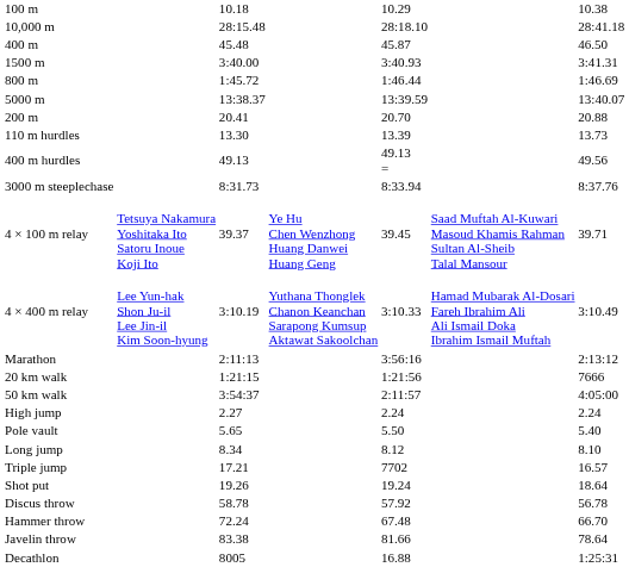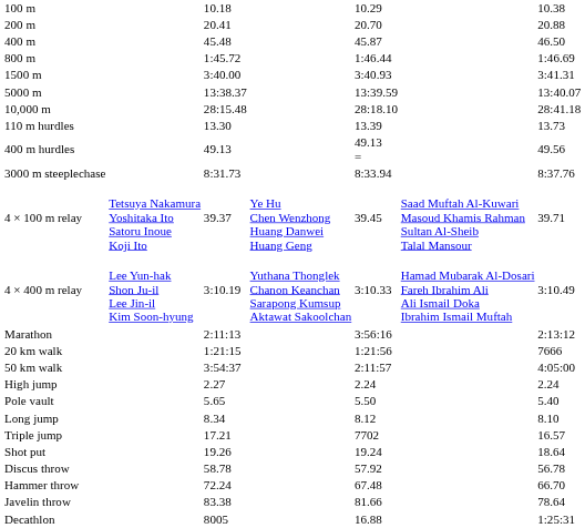 <table>
 <tr>
 <td>100 m<br></td>
 <td></td>
 <td>10.18<br></td>
 <td></td>
 <td>10.29</td>
 <td></td>
 <td>10.38</td>
 </tr>
 <tr>
-<td>10,000 m<br></td>
+<td>200 m<br></td>
 <td></td>
-<td>28:15.48<br></td>
+<td>20.41<br></td>
 <td></td>
-<td>28:18.10</td>
+<td>20.70</td>
 <td></td>
-<td>28:41.18</td>
+<td>20.88</td>
 </tr>
 <tr>
 <td>400 m<br></td>
 <td></td>
 <td>45.48</td>
 <td></td>
 <td>45.87</td>
 <td></td>
 <td>46.50</td>
 </tr>
 <tr>
+<td>800 m<br></td>
+<td></td>
+<td>1:45.72<br></td>
+<td></td>
+<td>1:46.44</td>
+<td></td>
+<td>1:46.69</td>
+</tr>
+<tr>
 <td>1500 m<br></td>
 <td></td>
 <td>3:40.00<br></td>
 <td></td>
 <td>3:40.93</td>
 <td></td>
 <td>3:41.31</td>
-</tr>
-<tr>
-<td>800 m<br></td>
-<td></td>
-<td>1:45.72<br></td>
-<td></td>
-<td>1:46.44</td>
-<td></td>
-<td>1:46.69</td>
 </tr>
 <tr>
 <td>5000 m<br></td>
 <td></td>
 <td>13:38.37<br></td>
 <td></td>
 <td>13:39.59</td>
 <td></td>
 <td>13:40.07</td>
 </tr>
 <tr>
-<td>200 m<br></td>
+<td>10,000 m<br></td>
 <td></td>
-<td>20.41<br></td>
+<td>28:15.48<br></td>
 <td></td>
-<td>20.70</td>
+<td>28:18.10</td>
 <td></td>
-<td>20.88</td>
+<td>28:41.18</td>
 </tr>
 <tr>
 <td>110 m hurdles<br></td>
 <td></td>
 <td>13.30<br></td>
 <td></td>
 <td>13.39</td>
 <td></td>
 <td>13.73</td>
 </tr>
 <tr>
 <td>400 m hurdles<br></td>
 <td></td>
 <td>49.13<br></td>
 <td></td>
 <td>49.13<br>=</td>
 <td></td>
 <td>49.56</td>
 </tr>
 <tr>
 <td>3000 m steeplechase<br></td>
 <td></td>
 <td>8:31.73<br></td>
 <td></td>
 <td>8:33.94</td>
 <td></td>
 <td>8:37.76</td>
 </tr>
 <tr>
 <td>4 × 100 m relay<br></td>
 <td><br><a href='#'>Tetsuya Nakamura</a><br><a href='#'>Yoshitaka Ito</a><br><a href='#'>Satoru Inoue</a><br><a href='#'>Koji Ito</a></td>
 <td>39.37</td>
 <td><br><a href='#'>Ye Hu</a><br><a href='#'>Chen Wenzhong</a><br><a href='#'>Huang Danwei</a><br><a href='#'>Huang Geng</a></td>
 <td>39.45</td>
 <td><br><a href='#'>Saad Muftah Al-Kuwari</a><br><a href='#'>Masoud Khamis Rahman</a><br><a href='#'>Sultan Al-Sheib</a><br><a href='#'>Talal Mansour</a></td>
 <td>39.71</td>
 </tr>
 <tr>
 <td>4 × 400 m relay<br></td>
 <td><br><a href='#'>Lee Yun-hak</a><br><a href='#'>Shon Ju-il</a><br><a href='#'>Lee Jin-il</a><br><a href='#'>Kim Soon-hyung</a></td>
 <td>3:10.19</td>
 <td><br><a href='#'>Yuthana Thonglek</a><br><a href='#'>Chanon Keanchan</a><br><a href='#'>Sarapong Kumsup</a><br><a href='#'>Aktawat Sakoolchan</a></td>
 <td>3:10.33</td>
 <td><br><a href='#'>Hamad Mubarak Al-Dosari</a><br><a href='#'>Fareh Ibrahim Ali</a><br><a href='#'>Ali Ismail Doka</a><br><a href='#'>Ibrahim Ismail Muftah</a></td>
 <td>3:10.49</td>
 </tr>
 <tr>
 <td>Marathon<br></td>
 <td></td>
 <td>2:11:13</td>
 <td></td>
 <td>3:56:16</td>
 <td></td>
 <td>2:13:12</td>
 </tr>
 <tr>
 <td>20 km walk<br></td>
 <td></td>
 <td>1:21:15<br></td>
 <td></td>
 <td>1:21:56</td>
 <td></td>
 <td>7666</td>
 </tr>
 <tr>
 <td>50 km walk<br></td>
 <td></td>
 <td>3:54:37<br></td>
 <td></td>
 <td>2:11:57</td>
 <td></td>
 <td>4:05:00</td>
 </tr>
 <tr>
 <td>High jump<br></td>
 <td></td>
 <td>2.27</td>
 <td></td>
 <td>2.24</td>
 <td></td>
 <td>2.24</td>
 </tr>
 <tr>
 <td rowspan=2>Pole vault<br></td>
 <td rowspan=2></td>
 <td rowspan=2>5.65<br></td>
 <td rowspan=2></td>
 <td rowspan=2>5.50</td>
 <td></td>
 <td rowspan=2>5.40</td>
 </tr>
 <tr>
 <td></td>
 </tr>
 <tr>
 <td>Long jump<br></td>
 <td></td>
 <td>8.34</td>
 <td></td>
 <td>8.12<br></td>
 <td></td>
 <td>8.10</td>
 </tr>
 <tr>
 <td>Triple jump<br></td>
 <td></td>
 <td>17.21</td>
 <td></td>
 <td>7702</td>
 <td></td>
 <td>16.57</td>
 </tr>
 <tr>
 <td>Shot put<br></td>
 <td></td>
 <td>19.26<br></td>
 <td></td>
 <td>19.24</td>
 <td></td>
 <td>18.64</td>
 </tr>
 <tr>
 <td>Discus throw<br></td>
 <td></td>
 <td>58.78</td>
 <td></td>
 <td>57.92</td>
 <td></td>
 <td>56.78</td>
 </tr>
 <tr>
 <td>Hammer throw<br></td>
 <td></td>
 <td>72.24<br></td>
 <td></td>
 <td>67.48</td>
 <td></td>
 <td>66.70</td>
 </tr>
 <tr>
 <td>Javelin throw<br></td>
 <td></td>
 <td>83.38<br></td>
 <td></td>
 <td>81.66</td>
 <td></td>
 <td>78.64</td>
 </tr>
 <tr>
 <td>Decathlon<br></td>
 <td></td>
 <td>8005<br></td>
 <td></td>
 <td>16.88</td>
 <td></td>
 <td>1:25:31</td>
 </tr>
 </table>
